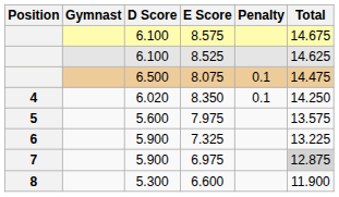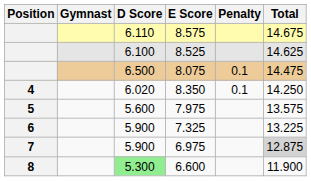 <table class="wikitable sortable" style="text-align:center; font-size:95%">
 <tr>
 <th scope=col>Position</th>
 <th scope=col>Gymnast</th>
 <th scope=col>D Score</th>
 <th scope=col>E Score</th>
 <th scope=col>Penalty</th>
 <th scope=col>Total</th>
 </tr>
 <tr bgcolor=fffcaf>
 <th scope=row></th>
 <td align=left></td>
-<td>6.100</td>
+<td>6.110</td>
 <td>8.575</td>
 <td></td>
 <td>14.675</td>
 </tr>
 <tr bgcolor=e5e5e5>
 <th scope=row></th>
 <td align=left></td>
 <td>6.100</td>
 <td>8.525</td>
 <td></td>
 <td>14.625</td>
 </tr>
 <tr bgcolor=eecc99>
 <th scope=row></th>
 <td align=left></td>
 <td>6.500</td>
 <td>8.075</td>
 <td>0.1</td>
 <td>14.475</td>
 </tr>
 <tr>
 <th scope=row>4</th>
 <td align=left></td>
 <td>6.020</td>
 <td>8.350</td>
 <td>0.1</td>
 <td>14.250</td>
 </tr>
 <tr>
 <th scope=row>5</th>
 <td align=left></td>
 <td>5.600</td>
 <td>7.975</td>
 <td></td>
 <td>13.575</td>
 </tr>
 <tr>
 <th scope=row>6</th>
 <td align=left></td>
 <td>5.900</td>
 <td>7.325</td>
 <td></td>
 <td>13.225</td>
 </tr>
 <tr>
 <th scope=row>7</th>
 <td align=left></td>
 <td>5.900</td>
 <td>6.975</td>
 <td></td>
 <td style="background: lightgrey;">12.875</td>
 </tr>
 <tr>
 <th scope=row>8</th>
 <td align=left></td>
-<td>5.300</td>
+<td style="background: lightgreen;">5.300</td>
 <td>6.600</td>
 <td></td>
 <td>11.900</td>
 </tr>
 </table>
